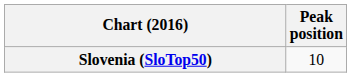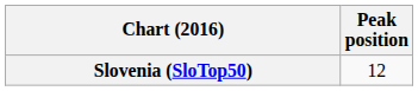 <table class="wikitable sortable plainrowheaders" style="text-align:center">
 <tr>
 <th scope="col" width=280>Chart (2016)</th>
 <th scope="col">Peak<br> position</th>
 </tr>
 <tr>
 <th scope="row">Slovenia (<a href='#'>SloTop50</a>)</th>
-<td>10</td>
+<td>12</td>
 </tr>
 </table>
